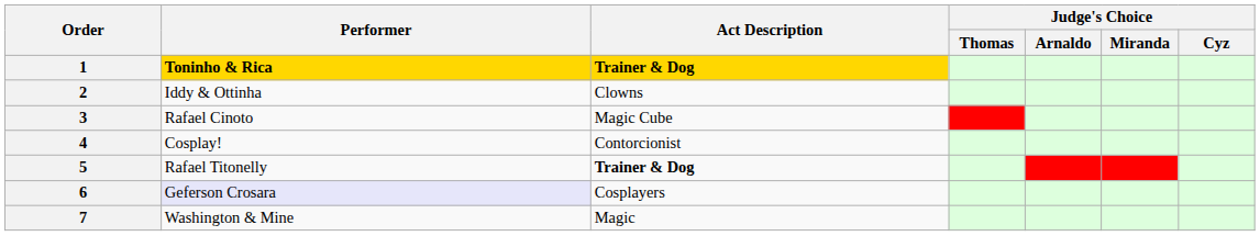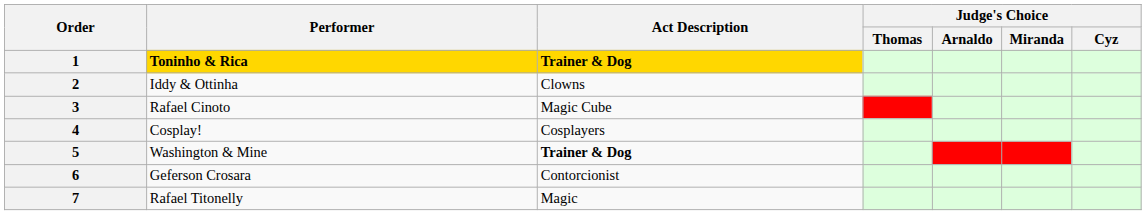 <table class="wikitable" width="100%">
 <tr>
 <th rowspan=2>Order</th>
 <th rowspan=2>Performer</th>
 <th rowspan=2>Act Description</th>
 <th colspan=4>Judge's Choice</th>
 </tr>
 <tr>
 <th width="70">Thomas</th>
 <th width="70">Arnaldo</th>
 <th width="70">Miranda</th>
 <th width="70">Cyz</th>
 </tr>
 <tr>
 <th>1</th>
 <td bgcolor="FFD700"><strong>Toninho & Rica</strong></td>
 <td bgcolor="FFD700"><strong>Trainer & Dog</strong></td>
 <td bgcolor="DDFFDD"></td>
 <td bgcolor="DDFFDD"></td>
 <td bgcolor="DDFFDD"></td>
 <td bgcolor="DDFFDD"></td>
 </tr>
 <tr>
 <th>2</th>
 <td>Iddy & Ottinha</td>
 <td>Clowns</td>
 <td bgcolor="DDFFDD"></td>
 <td bgcolor="DDFFDD"></td>
 <td bgcolor="DDFFDD"></td>
 <td bgcolor="DDFFDD"></td>
 </tr>
 <tr>
 <th>3</th>
 <td>Rafael Cinoto</td>
 <td>Magic Cube</td>
 <td bgcolor="FF0000"></td>
 <td bgcolor="DDFFDD"></td>
 <td bgcolor="DDFFDD"></td>
 <td bgcolor="DDFFDD"></td>
 </tr>
 <tr>
 <th>4</th>
 <td>Cosplay!</td>
-<td>Contorcionist</td>
+<td>Cosplayers</td>
 <td bgcolor="DDFFDD"></td>
 <td bgcolor="DDFFDD"></td>
 <td bgcolor="DDFFDD"></td>
 <td bgcolor="DDFFDD"></td>
 </tr>
 <tr>
 <th>5</th>
-<td>Rafael Titonelly</td>
+<td>Washington & Mine</td>
 <td><strong>Trainer & Dog</strong></td>
 <td bgcolor="DDFFDD"></td>
 <td bgcolor="FF0000"></td>
 <td bgcolor="FF0000"></td>
 <td bgcolor="DDFFDD"></td>
 </tr>
 <tr>
 <th>6</th>
-<td style="background: lavender;">Geferson Crosara</td>
-<td>Cosplayers</td>
+<td>Geferson Crosara</td>
+<td>Contorcionist</td>
 <td bgcolor="DDFFDD"></td>
 <td bgcolor="DDFFDD"></td>
 <td bgcolor="DDFFDD"></td>
 <td bgcolor="DDFFDD"></td>
 </tr>
 <tr>
 <th>7</th>
-<td>Washington & Mine</td>
+<td>Rafael Titonelly</td>
 <td>Magic</td>
 <td bgcolor="DDFFDD"></td>
 <td bgcolor="DDFFDD"></td>
 <td bgcolor="DDFFDD"></td>
 <td bgcolor="DDFFDD"></td>
 </tr>
 </table>
